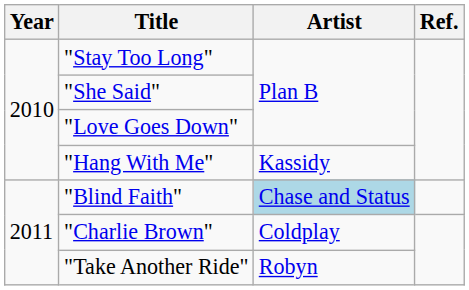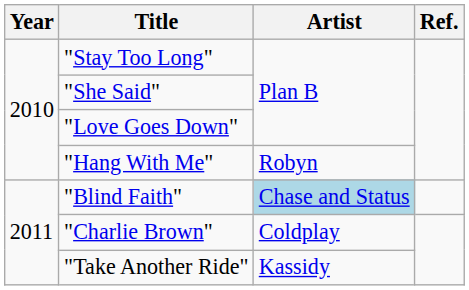 <table class="wikitable">
 <tr>
 <th>Year</th>
 <th>Title</th>
 <th>Artist</th>
 <th>Ref.</th>
 </tr>
 <tr>
 <td rowspan=4>2010</td>
 <td>"<a href='#'>Stay Too Long</a>"</td>
 <td rowspan=3><a href='#'>Plan B</a></td>
 <td rowspan=4></td>
 </tr>
 <tr>
 <td>"<a href='#'>She Said</a>"</td>
 </tr>
 <tr>
 <td>"<a href='#'>Love Goes Down</a>"</td>
 </tr>
 <tr>
 <td>"<a href='#'>Hang With Me</a>"</td>
-<td><a href='#'>Kassidy</a></td>
+<td><a href='#'>Robyn</a></td>
 </tr>
 <tr>
 <td rowspan=3>2011</td>
 <td>"<a href='#'>Blind Faith</a>"</td>
 <td style="background: lightblue;"><a href='#'>Chase and Status</a></td>
 <td></td>
 </tr>
 <tr>
 <td>"<a href='#'>Charlie Brown</a>"</td>
 <td><a href='#'>Coldplay</a></td>
 <td rowspan=2></td>
 </tr>
 <tr>
 <td>"Take Another Ride"</td>
-<td><a href='#'>Robyn</a></td>
+<td><a href='#'>Kassidy</a></td>
 </tr>
 </table>
